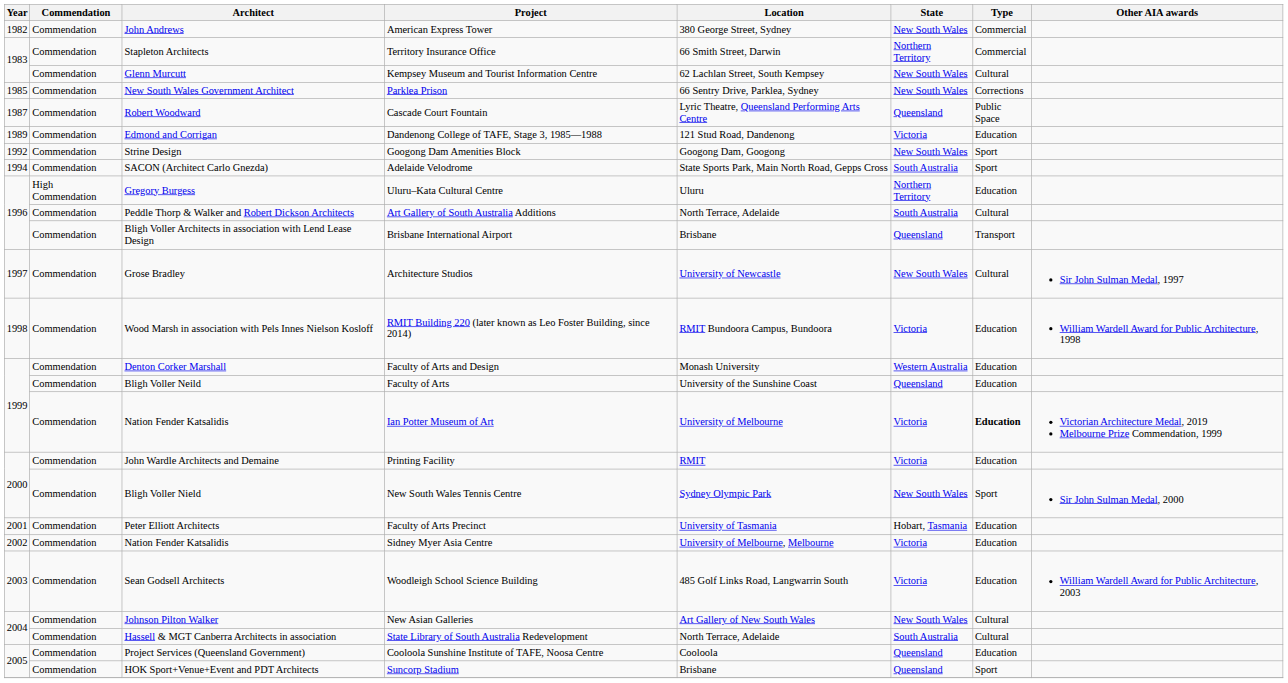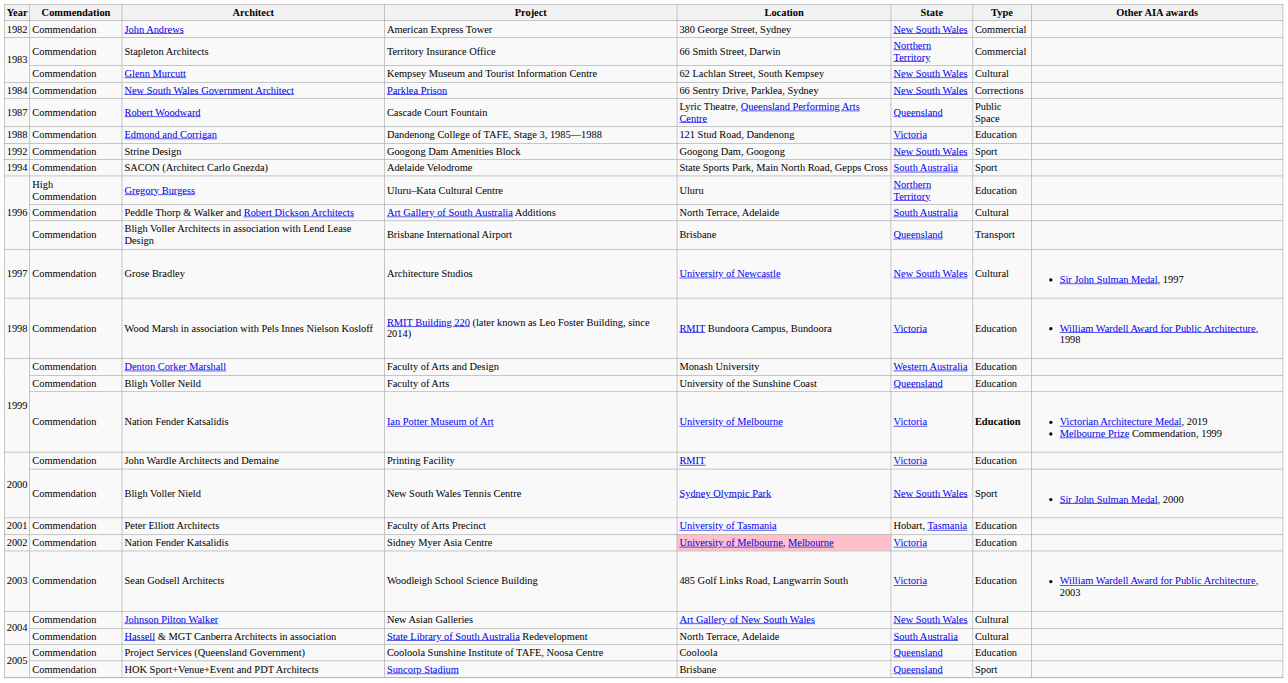 <table class="wikitable sortable">
 <tr>
 <th>Year</th>
 <th>Commendation</th>
 <th>Architect</th>
 <th>Project</th>
 <th>Location</th>
 <th>State</th>
 <th>Type</th>
 <th>Other AIA awards</th>
 </tr>
 <tr>
 <td>1982</td>
 <td>Commendation</td>
 <td><a href='#'>John Andrews</a></td>
 <td>American Express Tower</td>
 <td>380 George Street, Sydney</td>
 <td><a href='#'>New South Wales</a></td>
 <td>Commercial</td>
 <td></td>
 </tr>
 <tr>
 <td rowspan=2>1983</td>
 <td>Commendation</td>
 <td>Stapleton Architects</td>
 <td>Territory Insurance Office</td>
 <td>66 Smith Street, Darwin</td>
 <td><a href='#'>Northern Territory</a></td>
 <td>Commercial</td>
 <td></td>
 </tr>
 <tr>
 <td>Commendation</td>
 <td><a href='#'>Glenn Murcutt</a></td>
 <td>Kempsey Museum and Tourist Information Centre</td>
 <td>62 Lachlan Street, South Kempsey</td>
 <td><a href='#'>New South Wales</a></td>
 <td>Cultural</td>
 <td></td>
 </tr>
 <tr>
-<td>1985</td>
+<td>1984</td>
 <td>Commendation</td>
 <td><a href='#'>New South Wales Government Architect</a></td>
 <td><a href='#'>Parklea Prison</a></td>
 <td>66 Sentry Drive, Parklea, Sydney</td>
 <td><a href='#'>New South Wales</a></td>
 <td>Corrections</td>
 <td></td>
 </tr>
 <tr>
 <td>1987</td>
 <td>Commendation</td>
 <td><a href='#'>Robert Woodward</a></td>
 <td>Cascade Court Fountain</td>
 <td>Lyric Theatre, <a href='#'>Queensland Performing Arts Centre</a></td>
 <td><a href='#'>Queensland</a></td>
 <td>Public Space</td>
 <td></td>
 </tr>
 <tr>
-<td>1989</td>
+<td>1988</td>
 <td>Commendation</td>
 <td><a href='#'>Edmond and Corrigan</a></td>
 <td>Dandenong College of TAFE, Stage 3, 1985—1988</td>
 <td>121 Stud Road, Dandenong</td>
 <td><a href='#'>Victoria</a></td>
 <td>Education</td>
 <td></td>
 </tr>
 <tr>
 <td>1992</td>
 <td>Commendation</td>
 <td>Strine Design</td>
 <td>Googong Dam Amenities Block</td>
 <td>Googong Dam, Googong</td>
 <td><a href='#'>New South Wales</a></td>
 <td>Sport</td>
 <td></td>
 </tr>
 <tr>
 <td>1994</td>
 <td>Commendation</td>
 <td>SACON (Architect Carlo Gnezda)</td>
 <td>Adelaide Velodrome</td>
 <td>State Sports Park, Main North Road, Gepps Cross</td>
 <td><a href='#'>South Australia</a></td>
 <td>Sport</td>
 <td></td>
 </tr>
 <tr>
 <td rowspan=3>1996</td>
 <td>High Commendation</td>
 <td><a href='#'>Gregory Burgess</a></td>
 <td>Uluru–Kata Cultural Centre</td>
 <td>Uluru</td>
 <td><a href='#'>Northern Territory</a></td>
 <td>Education</td>
 <td></td>
 </tr>
 <tr>
 <td>Commendation</td>
 <td>Peddle Thorp & Walker and <a href='#'>Robert Dickson Architects</a></td>
 <td><a href='#'>Art Gallery of South Australia</a> Additions</td>
 <td>North Terrace, Adelaide</td>
 <td><a href='#'>South Australia</a></td>
 <td>Cultural</td>
 <td></td>
 </tr>
 <tr>
 <td>Commendation</td>
 <td>Bligh Voller Architects in association with Lend Lease Design</td>
 <td>Brisbane International Airport</td>
 <td>Brisbane</td>
 <td><a href='#'>Queensland</a></td>
 <td>Transport</td>
 <td></td>
 </tr>
 <tr>
 <td>1997</td>
 <td>Commendation</td>
 <td>Grose Bradley</td>
 <td>Architecture Studios</td>
 <td><a href='#'>University of Newcastle</a></td>
 <td><a href='#'>New South Wales</a></td>
 <td>Cultural</td>
 <td><br><ul><li><a href='#'>Sir John Sulman Medal</a>, 1997</li></ul></td>
 </tr>
 <tr>
 <td>1998</td>
 <td>Commendation</td>
 <td>Wood Marsh in association with Pels Innes Nielson Kosloff</td>
 <td><a href='#'>RMIT Building 220</a> (later known as Leo Foster Building, since 2014)</td>
 <td><a href='#'>RMIT</a> Bundoora Campus, Bundoora</td>
 <td><a href='#'>Victoria</a></td>
 <td>Education</td>
 <td><br><ul><li><a href='#'>William Wardell Award for Public Architecture</a>, 1998</li></ul></td>
 </tr>
 <tr>
 <td rowspan=3>1999</td>
 <td>Commendation</td>
 <td><a href='#'>Denton Corker Marshall</a></td>
 <td>Faculty of Arts and Design</td>
 <td>Monash University</td>
 <td><a href='#'>Western Australia</a></td>
 <td>Education</td>
 <td></td>
 </tr>
 <tr>
 <td>Commendation</td>
 <td>Bligh Voller Neild</td>
 <td>Faculty of Arts</td>
 <td>University of the Sunshine Coast</td>
 <td><a href='#'>Queensland</a></td>
 <td>Education</td>
 <td></td>
 </tr>
 <tr>
 <td>Commendation</td>
 <td>Nation Fender Katsalidis</td>
 <td><a href='#'>Ian Potter Museum of Art</a></td>
 <td><a href='#'>University of Melbourne</a></td>
 <td><a href='#'>Victoria</a></td>
 <td><strong>Education</strong></td>
 <td><br><ul><li><a href='#'>Victorian Architecture Medal</a>, 2019</li><li><a href='#'>Melbourne Prize</a> Commendation, 1999</li></ul></td>
 </tr>
 <tr>
 <td rowspan=2>2000</td>
 <td>Commendation</td>
 <td>John Wardle Architects and Demaine</td>
 <td>Printing Facility</td>
 <td><a href='#'>RMIT</a></td>
 <td><a href='#'>Victoria</a></td>
 <td>Education</td>
 <td></td>
 </tr>
 <tr>
 <td>Commendation</td>
 <td>Bligh Voller Nield</td>
 <td>New South Wales Tennis Centre</td>
 <td><a href='#'>Sydney Olympic Park</a></td>
 <td><a href='#'>New South Wales</a></td>
 <td>Sport</td>
 <td><br><ul><li><a href='#'>Sir John Sulman Medal</a>, 2000</li></ul></td>
 </tr>
 <tr>
 <td>2001</td>
 <td>Commendation</td>
 <td>Peter Elliott Architects</td>
 <td>Faculty of Arts Precinct</td>
 <td><a href='#'>University of Tasmania</a></td>
 <td>Hobart, <a href='#'>Tasmania</a></td>
 <td>Education</td>
 <td></td>
 </tr>
 <tr>
 <td>2002</td>
 <td>Commendation</td>
 <td>Nation Fender Katsalidis</td>
 <td>Sidney Myer Asia Centre</td>
-<td><a href='#'>University of Melbourne</a>, <a href='#'>Melbourne</a></td>
+<td style="background: pink;"><a href='#'>University of Melbourne</a>, <a href='#'>Melbourne</a></td>
 <td><a href='#'>Victoria</a></td>
 <td>Education</td>
 <td></td>
 </tr>
 <tr>
 <td>2003</td>
 <td>Commendation</td>
 <td>Sean Godsell Architects</td>
 <td>Woodleigh School Science Building</td>
 <td>485 Golf Links Road, Langwarrin South</td>
 <td><a href='#'>Victoria</a></td>
 <td>Education</td>
 <td><br><ul><li><a href='#'>William Wardell Award for Public Architecture</a>, 2003</li></ul></td>
 </tr>
 <tr>
 <td rowspan=2>2004</td>
 <td>Commendation</td>
 <td><a href='#'>Johnson Pilton Walker</a></td>
 <td>New Asian Galleries</td>
 <td><a href='#'>Art Gallery of New South Wales</a></td>
 <td><a href='#'>New South Wales</a></td>
 <td>Cultural</td>
 <td></td>
 </tr>
 <tr>
 <td>Commendation</td>
 <td><a href='#'>Hassell</a> & MGT Canberra Architects in association</td>
 <td><a href='#'>State Library of South Australia</a> Redevelopment</td>
 <td>North Terrace, Adelaide</td>
 <td><a href='#'>South Australia</a></td>
 <td>Cultural</td>
 <td></td>
 </tr>
 <tr>
 <td rowspan=2>2005</td>
 <td>Commendation</td>
 <td>Project Services (Queensland Government)</td>
 <td>Cooloola Sunshine Institute of TAFE, Noosa Centre</td>
 <td>Cooloola</td>
 <td><a href='#'>Queensland</a></td>
 <td>Education</td>
 <td></td>
 </tr>
 <tr>
 <td>Commendation</td>
 <td>HOK Sport+Venue+Event and PDT Architects</td>
 <td><a href='#'>Suncorp Stadium</a></td>
 <td>Brisbane</td>
 <td><a href='#'>Queensland</a></td>
 <td>Sport</td>
 <td></td>
 </tr>
 <tr>
 </tr>
 </table>
